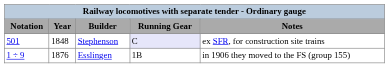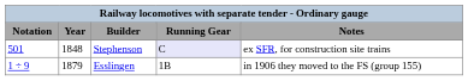 <table width="100%" cellpadding="3" cellspacing="0" border="1" style="border: gray solid 1px; border-collapse: collapse; font-size:90%">
 <tr bgcolor = "#BBCCDD">
 <th colspan = "5">Railway locomotives with separate tender - Ordinary gauge</th>
 </tr>
 <tr bgcolor="#AAAAAA">
 <th>Notation</th>
 <th>Year</th>
 <th>Builder</th>
 <th>Running Gear</th>
 <th>Notes</th>
 </tr>
 <tr>
 <td><a href='#'>501</a></td>
 <td>1848</td>
 <td><a href='#'>Stephenson</a></td>
 <td style="background: lavender;">C</td>
 <td>ex <a href='#'>SFR</a>, for construction site trains</td>
 </tr>
 <tr>
 <td><a href='#'>1 ÷ 9</a></td>
-<td>1876</td>
+<td>1879</td>
 <td><a href='#'>Esslingen</a></td>
 <td>1B</td>
 <td>in 1906 they moved to the FS (group 155)</td>
 </tr>
 </table>
